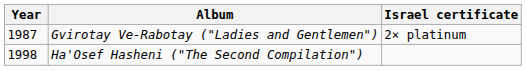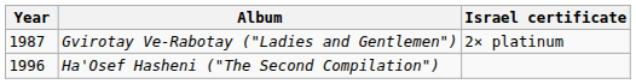 <table class="wikitable">
 <tr>
 <th align="left" valign="top" width="40">Year</th>
 <th align="left" valign="top">Album</th>
 <th align="left" valign="top">Israel certificate</th>
 </tr>
 <tr>
 <td align="left" valign="top">1987</td>
 <td align="left" valign="top"><em>Gvirotay Ve-Rabotay ("Ladies and Gentlemen")</em></td>
 <td align="left" valign="top">2× platinum</td>
 </tr>
 <tr>
-<td align="left" valign="top">1998</td>
+<td align="left" valign="top">1996</td>
 <td align="left" valign="top"><em>Ha'Osef Hasheni ("The Second Compilation")</em></td>
 <td align="left" valign="top"></td>
 </tr>
 </table>
